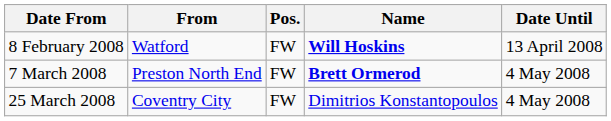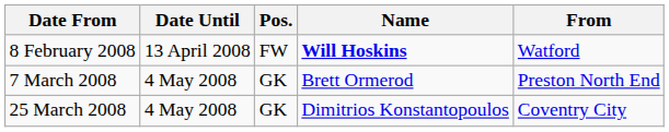 <table class="wikitable">
 <tr>
 <th>Date From</th>
-<th>From</th>
+<th>Date Until</th>
 <th>Pos.</th>
 <th>Name</th>
-<th>Date Until</th>
+<th>From</th>
 </tr>
 <tr>
 <td>8 February 2008</td>
-<td><a href='#'>Watford</a></td>
+<td>13 April 2008</td>
 <td>FW</td>
 <td><strong> <a href='#'>Will Hoskins</a></strong></td>
-<td>13 April 2008</td>
+<td><a href='#'>Watford</a></td>
 </tr>
 <tr>
 <td>7 March 2008</td>
+<td>4 May 2008</td>
+<td>GK</td>
+<td> <a href='#'>Brett Ormerod</a></td>
 <td><a href='#'>Preston North End</a></td>
-<td>FW</td>
-<td><strong> <a href='#'>Brett Ormerod</a></strong></td>
-<td>4 May 2008</td>
 </tr>
 <tr>
 <td>25 March 2008</td>
+<td>4 May 2008</td>
+<td>GK</td>
+<td> <a href='#'>Dimitrios Konstantopoulos</a></td>
 <td><a href='#'>Coventry City</a></td>
-<td>FW</td>
-<td> <a href='#'>Dimitrios Konstantopoulos</a></td>
-<td>4 May 2008</td>
 </tr>
 </table>
